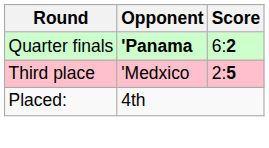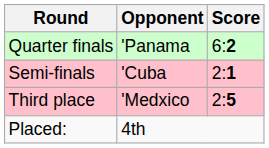 <table class="wikitable">
 <tr>
 <th>Round</th>
 <th>Opponent</th>
 <th>Score</th>
 </tr>
 <tr style="background:#ccffcc;"|Quarter finals>
 <td>Quarter finals</td>
-<td><strong>'Panama</strong></td>
+<td>'Panama</td>
 <td>6:<strong>2</strong></td>
+</tr>
+<tr bgcolor=pink style="width: 20px;">
+<td>Semi-finals</td>
+<td>'Cuba</td>
+<td>2:<strong>1</strong></td>
 </tr>
 <tr bgcolor=pink style="width: 20px;">
 <td>Third place</td>
 <td>'Medxico</td>
 <td>2:<strong>5</strong></td>
 </tr>
 <tr>
 <td>Placed:</td>
 <td colspan="2">4th</td>
 </tr>
 </table>
